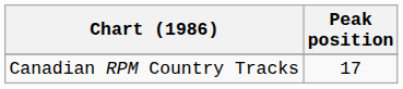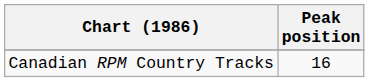 <table class="wikitable sortable">
 <tr>
 <th align="left">Chart (1986)</th>
 <th align="center">Peak<br>position</th>
 </tr>
 <tr>
 </tr>
 <tr>
 <td align="left">Canadian <em>RPM</em> Country Tracks</td>
-<td align="center">17</td>
+<td align="center">16</td>
 </tr>
 </table>
